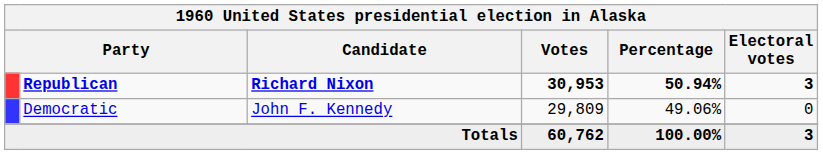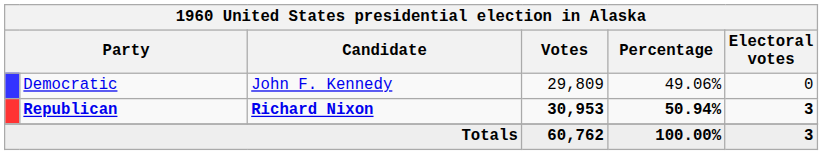 <table class="wikitable" style="font-size: 95%;">
 <tr>
 <th colspan="6">1960 United States presidential election in Alaska</th>
 </tr>
 <tr>
 <th colspan="2" style="width: 15em">Party</th>
 <th style="width: 17em">Candidate</th>
 <th style="width: 5em">Votes</th>
 <th style="width: 7em">Percentage</th>
 <th style="width: 5em">Electoral votes</th>
 </tr>
 <tr>
+<th style="background-color:#3333FF; width: 3px"></th>
+<td style="width: 130px"><a href='#'>Democratic</a></td>
+<td><a href='#'>John F. Kennedy</a></td>
+<td align="right">29,809</td>
+<td align="right">49.06%</td>
+<td align="right">0</td>
+</tr>
+<tr>
 <th style="background-color:#FF3333; width: 3px"></th>
 <td style="width: 130px"><strong><a href='#'>Republican</a></strong></td>
 <td><strong><a href='#'>Richard Nixon</a></strong></td>
 <td align="right"><strong>30,953</strong></td>
 <td align="right"><strong>50.94%</strong></td>
 <td align="right"><strong>3</strong></td>
-</tr>
-<tr>
-<th style="background-color:#3333FF; width: 3px"></th>
-<td style="width: 130px"><a href='#'>Democratic</a></td>
-<td><a href='#'>John F. Kennedy</a></td>
-<td align="right">29,809</td>
-<td align="right">49.06%</td>
-<td align="right">0</td>
 </tr>
 <tr>
 </tr>
 <tr bgcolor="#EEEEEE">
 <td colspan="3" align="right"><strong>Totals</strong></td>
 <td align="right"><strong>60,762</strong></td>
 <td align="right"><strong>100.00%</strong></td>
 <td align="right"><strong>3</strong></td>
 </tr>
 </table>
